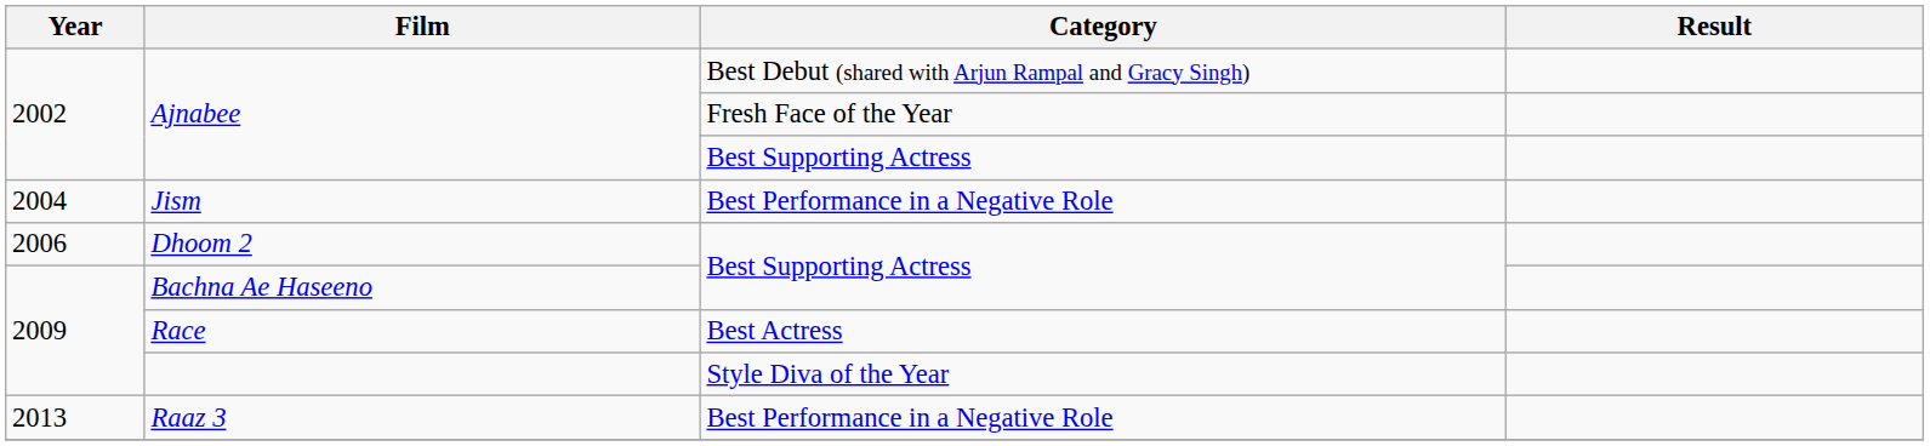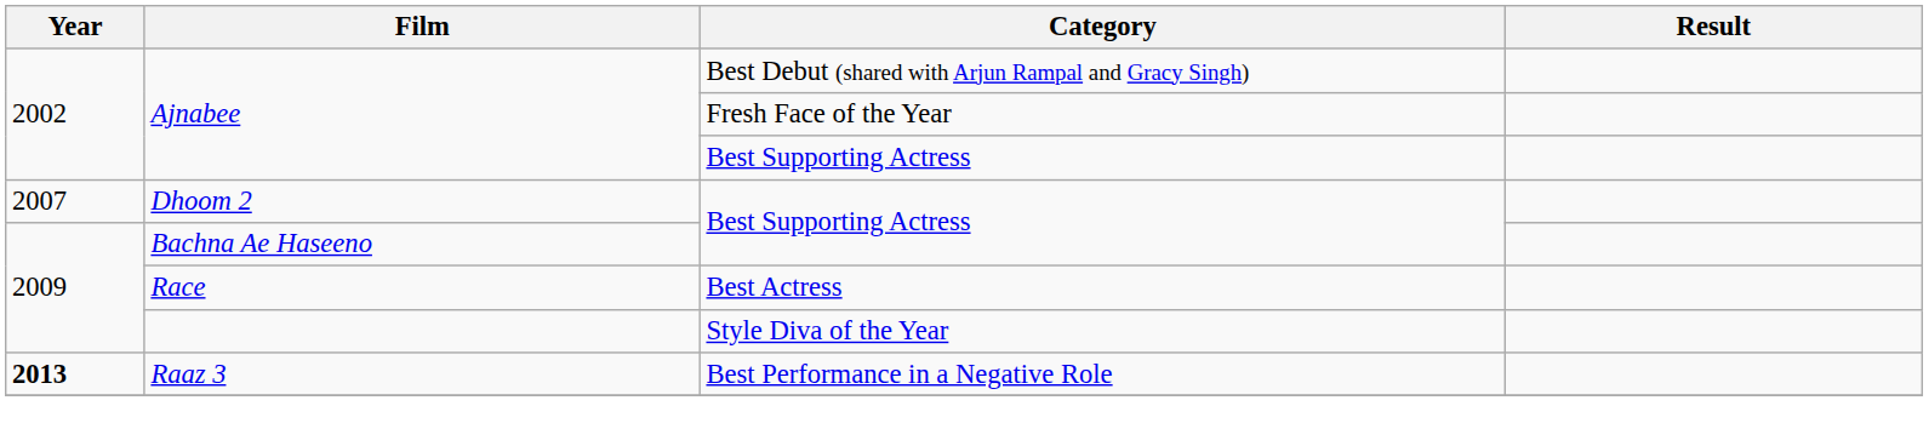 <table class="wikitable sortable plainrowheaders">
 <tr>
 <th width=5%>Year</th>
 <th width=20%>Film</th>
 <th width=29%>Category</th>
 <th width=15%>Result</th>
 </tr>
 <tr>
 <td rowspan="3">2002</td>
 <td rowspan="3"><a href='#'><em>Ajnabee</em></a></td>
 <td IIFA Sony faces of the year Award>Best Debut <small>(shared with <a href='#'>Arjun Rampal</a> and <a href='#'>Gracy Singh</a>)</small></td>
 <td></td>
 </tr>
 <tr>
 <td>Fresh Face of the Year</td>
 <td></td>
 </tr>
 <tr>
 <td><a href='#'>Best Supporting Actress</a></td>
 <td></td>
 </tr>
 <tr>
-<td>2004</td>
-<td><em><a href='#'>Jism</a></em></td>
-<td><a href='#'>Best Performance in a Negative Role</a></td>
-<td></td>
-</tr>
-<tr>
-<td>2006</td>
+<td>2007</td>
 <td><em><a href='#'>Dhoom 2</a></em></td>
 <td rowspan="2"><a href='#'>Best Supporting Actress</a></td>
 <td></td>
 </tr>
 <tr>
 <td rowspan="3">2009</td>
 <td><em><a href='#'>Bachna Ae Haseeno</a></em></td>
 <td></td>
 </tr>
 <tr>
 <td><a href='#'><em>Race</em></a></td>
 <td><a href='#'>Best Actress</a></td>
 <td></td>
 </tr>
 <tr>
 <td></td>
 <td><a href='#'>Style Diva of the Year</a></td>
 <td></td>
 </tr>
 <tr>
-<td>2013</td>
+<td><strong>2013</strong></td>
 <td><em><a href='#'>Raaz 3</a></em></td>
 <td><a href='#'>Best Performance in a Negative Role</a></td>
 <td></td>
 </tr>
 <tr>
 </tr>
 </table>
